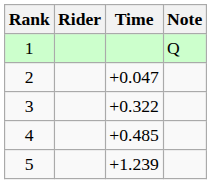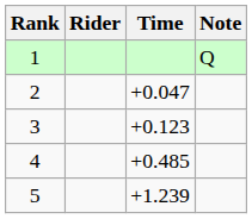 <table class="wikitable" style="font-size:95%" style="text-align:center; width:35em;">
 <tr>
 <th>Rank</th>
 <th>Rider</th>
 <th>Time</th>
 <th>Note</th>
 </tr>
 <tr bgcolor=ccffcc>
 <td align=center>1</td>
 <td align=left></td>
 <td></td>
 <td>Q</td>
 </tr>
 <tr>
 <td align=center>2</td>
 <td align=left></td>
 <td>+0.047</td>
 <td></td>
 </tr>
 <tr>
 <td align=center>3</td>
 <td align=left></td>
-<td>+0.322</td>
+<td>+0.123</td>
 <td></td>
 </tr>
 <tr>
 <td align=center>4</td>
 <td align=left></td>
 <td>+0.485</td>
 <td></td>
 </tr>
 <tr>
 <td align=center>5</td>
 <td align=left></td>
 <td>+1.239</td>
 <td></td>
 </tr>
 </table>
